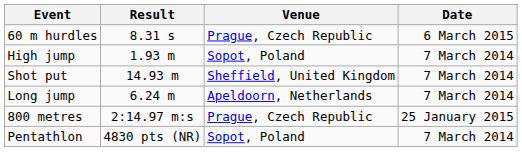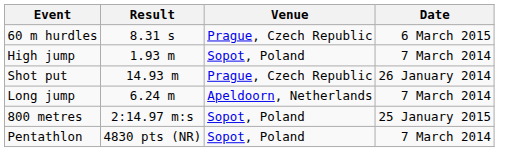 <table class="wikitable">
 <tr>
 <th>Event</th>
 <th>Result</th>
 <th>Venue</th>
 <th>Date</th>
 </tr>
 <tr>
 <td>60 m hurdles</td>
 <td align=center>8.31 s</td>
 <td><a href='#'>Prague</a>, Czech Republic</td>
 <td align=right>6 March 2015</td>
 </tr>
 <tr>
 <td>High jump</td>
 <td align=center>1.93 m</td>
 <td><a href='#'>Sopot</a>, Poland</td>
 <td align=right>7 March 2014</td>
 </tr>
 <tr>
 <td>Shot put</td>
 <td align=center>14.93 m</td>
-<td><a href='#'>Sheffield</a>, United Kingdom</td>
-<td align=right>7 March 2014</td>
+<td><a href='#'>Prague</a>, Czech Republic</td>
+<td align=right>26 January 2014</td>
 </tr>
 <tr>
 <td>Long jump</td>
 <td align=center>6.24 m</td>
 <td><a href='#'>Apeldoorn</a>, Netherlands</td>
 <td align=right>7 March 2014</td>
 </tr>
 <tr>
 <td>800 metres</td>
 <td align=center>2:14.97 m:s</td>
-<td><a href='#'>Prague</a>, Czech Republic</td>
+<td><a href='#'>Sopot</a>, Poland</td>
 <td align=right>25 January 2015</td>
 </tr>
 <tr>
 <td>Pentathlon</td>
 <td align=center>4830 pts (NR)</td>
 <td><a href='#'>Sopot</a>, Poland</td>
 <td align=right>7 March 2014</td>
 </tr>
 </table>
